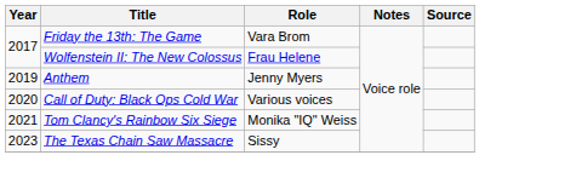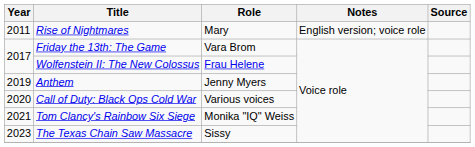 <table class="wikitable">
 <tr>
 <th>Year</th>
 <th>Title</th>
 <th>Role</th>
 <th>Notes</th>
 <th>Source</th>
+</tr>
+<tr>
+<td>2011</td>
+<td><em><a href='#'>Rise of Nightmares</a></em></td>
+<td>Mary</td>
+<td>English version; voice role</td>
+<td></td>
 </tr>
 <tr>
 <td rowspan="2">2017</td>
 <td><em><a href='#'>Friday the 13th: The Game</a></em></td>
 <td>Vara Brom</td>
 <td rowspan="6">Voice role</td>
 <td></td>
 </tr>
 <tr>
 <td><em><a href='#'>Wolfenstein II: The New Colossus</a></em></td>
 <td><a href='#'>Frau Helene</a></td>
 <td></td>
 </tr>
 <tr>
 <td>2019</td>
 <td><em><a href='#'>Anthem</a></em></td>
 <td>Jenny Myers</td>
 <td></td>
 </tr>
 <tr>
 <td>2020</td>
 <td><em><a href='#'>Call of Duty: Black Ops Cold War</a></em></td>
 <td>Various voices</td>
 <td></td>
 </tr>
 <tr>
 <td>2021</td>
 <td><em><a href='#'>Tom Clancy's Rainbow Six Siege</a></em></td>
 <td>Monika "IQ" Weiss</td>
 <td></td>
 </tr>
 <tr>
 <td>2023</td>
 <td><em><a href='#'>The Texas Chain Saw Massacre</a></em></td>
 <td>Sissy</td>
 <td></td>
 </tr>
 <tr>
 </tr>
 </table>
